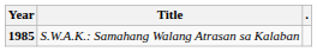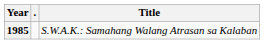 <table class="wikitable plainrowheaders sortable">
 <tr>
 <th scope="col">Year</th>
+<th>.</th>
 <th scope="col">Title</th>
-<th>.</th>
 </tr>
 <tr>
 <th scope="row">1985</th>
+<td></td>
 <td><em>S.W.A.K.: Samahang Walang Atrasan sa Kalaban</em></td>
-<td></td>
 </tr>
 </table>
